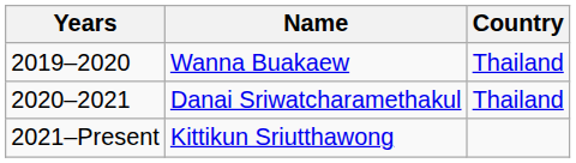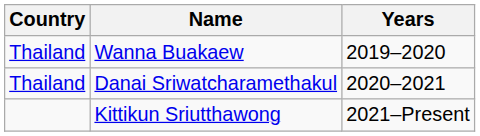 <table class="wikitable">
 <tr>
+<th>Country</th>
+<th>Name</th>
 <th>Years</th>
-<th>Name</th>
-<th>Country</th>
 </tr>
 <tr style="text-align:left;">
+<td> <a href='#'>Thailand</a></td>
+<td><a href='#'>Wanna Buakaew</a></td>
 <td>2019–2020</td>
-<td><a href='#'>Wanna Buakaew</a></td>
-<td> <a href='#'>Thailand</a></td>
 </tr>
 <tr style="text-align:left;">
+<td> <a href='#'>Thailand</a></td>
+<td><a href='#'>Danai Sriwatcharamethakul</a></td>
 <td>2020–2021</td>
-<td><a href='#'>Danai Sriwatcharamethakul</a></td>
-<td> <a href='#'>Thailand</a></td>
 </tr>
 <tr>
+<td></td>
+<td><a href='#'>Kittikun Sriutthawong</a></td>
 <td>2021–Present</td>
-<td><a href='#'>Kittikun Sriutthawong</a></td>
-<td></td>
 </tr>
 </table>
